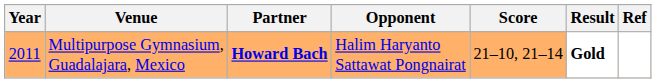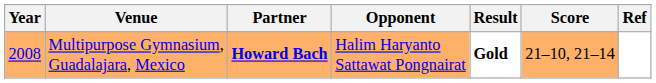 <table class="sortable wikitable" style="font-size: 90%">
 <tr>
 <th>Year</th>
 <th>Venue</th>
 <th>Partner</th>
 <th>Opponent</th>
+<th>Result</th>
 <th>Score</th>
-<th>Result</th>
 <th>Ref</th>
 </tr>
 <tr style="background:#FFB069">
-<td align="center"><a href='#'>2011</a></td>
+<td align="center"><a href='#'>2008</a></td>
 <td align="left"><a href='#'>Multipurpose Gymnasium</a>,<br><a href='#'>Guadalajara</a>, <a href='#'>Mexico</a></td>
 <td align="left"><strong> <a href='#'>Howard Bach</a></strong></td>
 <td align="left"> <a href='#'>Halim Haryanto</a><br> <a href='#'>Sattawat Pongnairat</a></td>
+<td style="text-align:left; background:white"> <strong>Gold</strong></td>
 <td align="left">21–10, 21–14</td>
-<td style="text-align:left; background:white"> <strong>Gold</strong></td>
 <td style="text-align:center; background:white"></td>
 </tr>
 </table>
